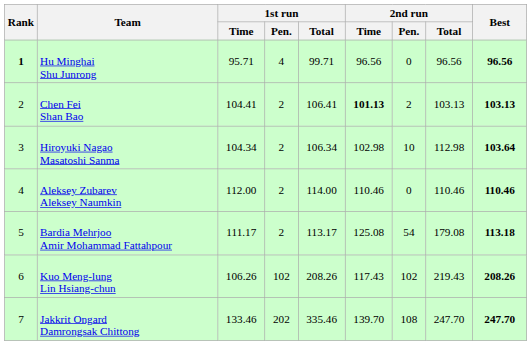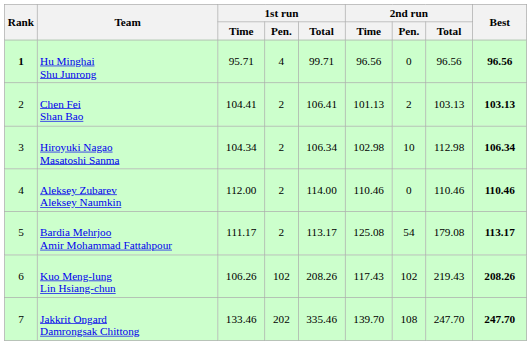 <table class=wikitable style="text-align:center">
 <tr>
 <th rowspan=2 width=40>Rank</th>
 <th rowspan=2 width=250>Team</th>
 <th colspan=3>1st run</th>
 <th colspan=3>2nd run</th>
 <th rowspan=2 width=70>Best</th>
 </tr>
 <tr>
 <th width=60>Time</th>
 <th width=40>Pen.</th>
 <th width=60>Total</th>
 <th width=60>Time</th>
 <th width=40>Pen.</th>
 <th width=60>Total</th>
 </tr>
 <tr bgcolor="ccffcc">
 <td><strong>1</strong></td>
 <td align=left><br><a href='#'>Hu Minghai</a><br><a href='#'>Shu Junrong</a></td>
 <td>95.71</td>
 <td>4</td>
 <td>99.71</td>
 <td>96.56</td>
 <td>0</td>
 <td>96.56</td>
 <td><strong>96.56</strong></td>
 </tr>
 <tr bgcolor="ccffcc">
 <td>2</td>
 <td align=left><br><a href='#'>Chen Fei</a><br><a href='#'>Shan Bao</a></td>
 <td>104.41</td>
 <td>2</td>
 <td>106.41</td>
-<td><strong>101.13</strong></td>
+<td>101.13</td>
 <td>2</td>
 <td>103.13</td>
 <td><strong>103.13</strong></td>
 </tr>
 <tr bgcolor="ccffcc">
 <td>3</td>
 <td align=left><br><a href='#'>Hiroyuki Nagao</a><br><a href='#'>Masatoshi Sanma</a></td>
 <td>104.34</td>
 <td>2</td>
 <td>106.34</td>
 <td>102.98</td>
 <td>10</td>
 <td>112.98</td>
-<td><strong>103.64</strong></td>
+<td><strong>106.34</strong></td>
 </tr>
 <tr bgcolor="ccffcc">
 <td>4</td>
 <td align=left><br><a href='#'>Aleksey Zubarev</a><br><a href='#'>Aleksey Naumkin</a></td>
 <td>112.00</td>
 <td>2</td>
 <td>114.00</td>
 <td>110.46</td>
 <td>0</td>
 <td>110.46</td>
 <td><strong>110.46</strong></td>
 </tr>
 <tr bgcolor="ccffcc">
 <td>5</td>
 <td align=left><br><a href='#'>Bardia Mehrjoo</a><br><a href='#'>Amir Mohammad Fattahpour</a></td>
 <td>111.17</td>
 <td>2</td>
 <td>113.17</td>
 <td>125.08</td>
 <td>54</td>
 <td>179.08</td>
-<td><strong>113.18</strong></td>
+<td><strong>113.17</strong></td>
 </tr>
 <tr bgcolor="ccffcc">
 <td>6</td>
 <td align=left><br><a href='#'>Kuo Meng-lung</a><br><a href='#'>Lin Hsiang-chun</a></td>
 <td>106.26</td>
 <td>102</td>
 <td>208.26</td>
 <td>117.43</td>
 <td>102</td>
 <td>219.43</td>
 <td><strong>208.26</strong></td>
 </tr>
 <tr bgcolor="ccffcc">
 <td>7</td>
 <td align=left><br><a href='#'>Jakkrit Ongard</a><br><a href='#'>Damrongsak Chittong</a></td>
 <td>133.46</td>
 <td>202</td>
 <td>335.46</td>
 <td>139.70</td>
 <td>108</td>
 <td>247.70</td>
 <td><strong>247.70</strong></td>
 </tr>
 </table>
